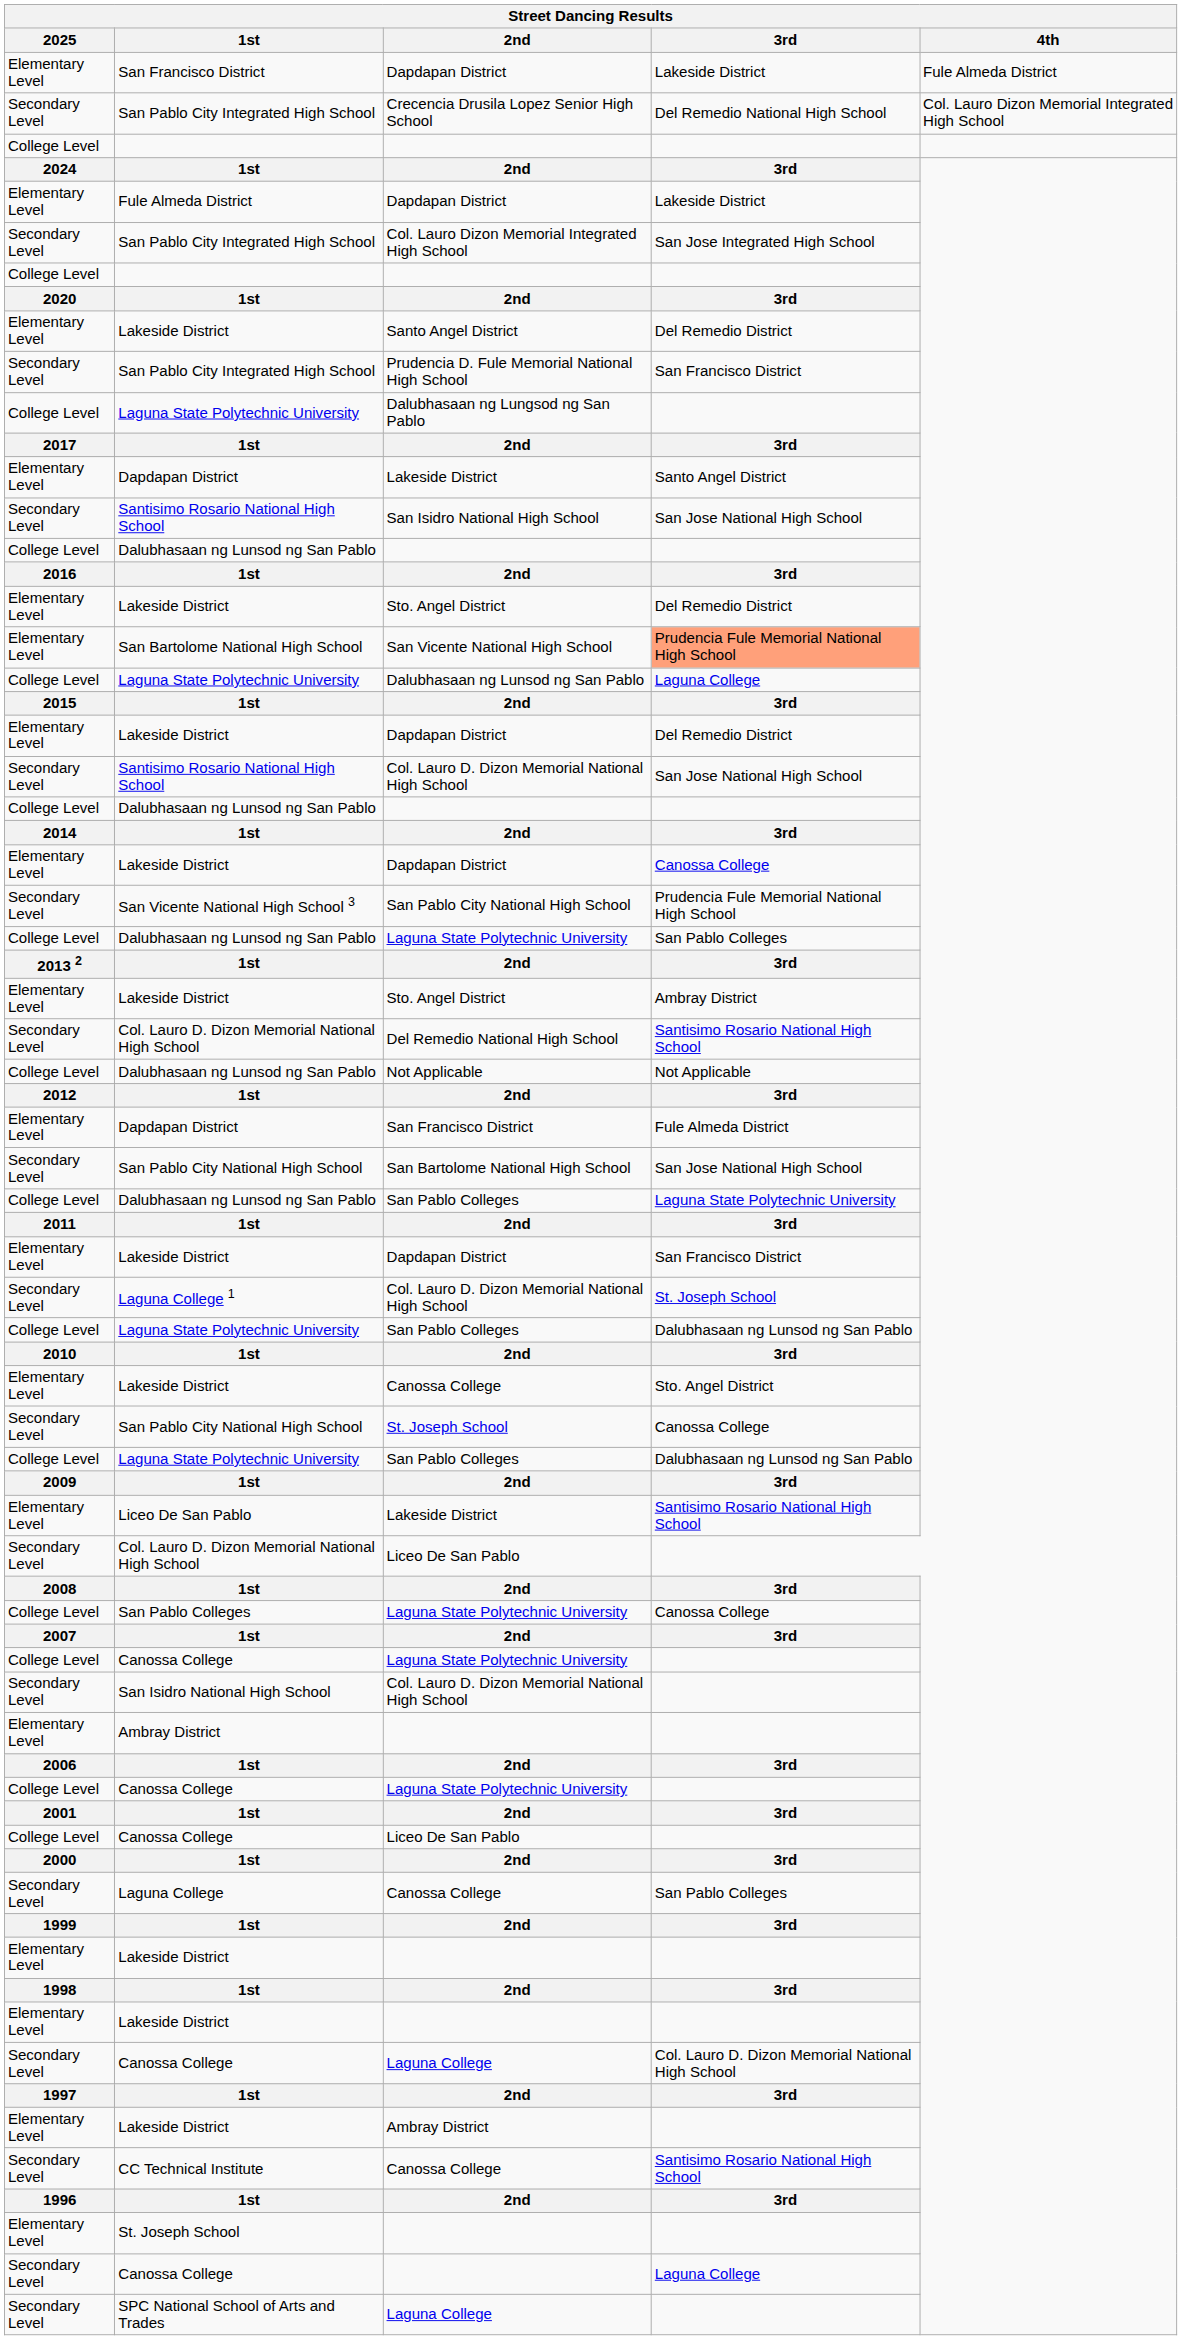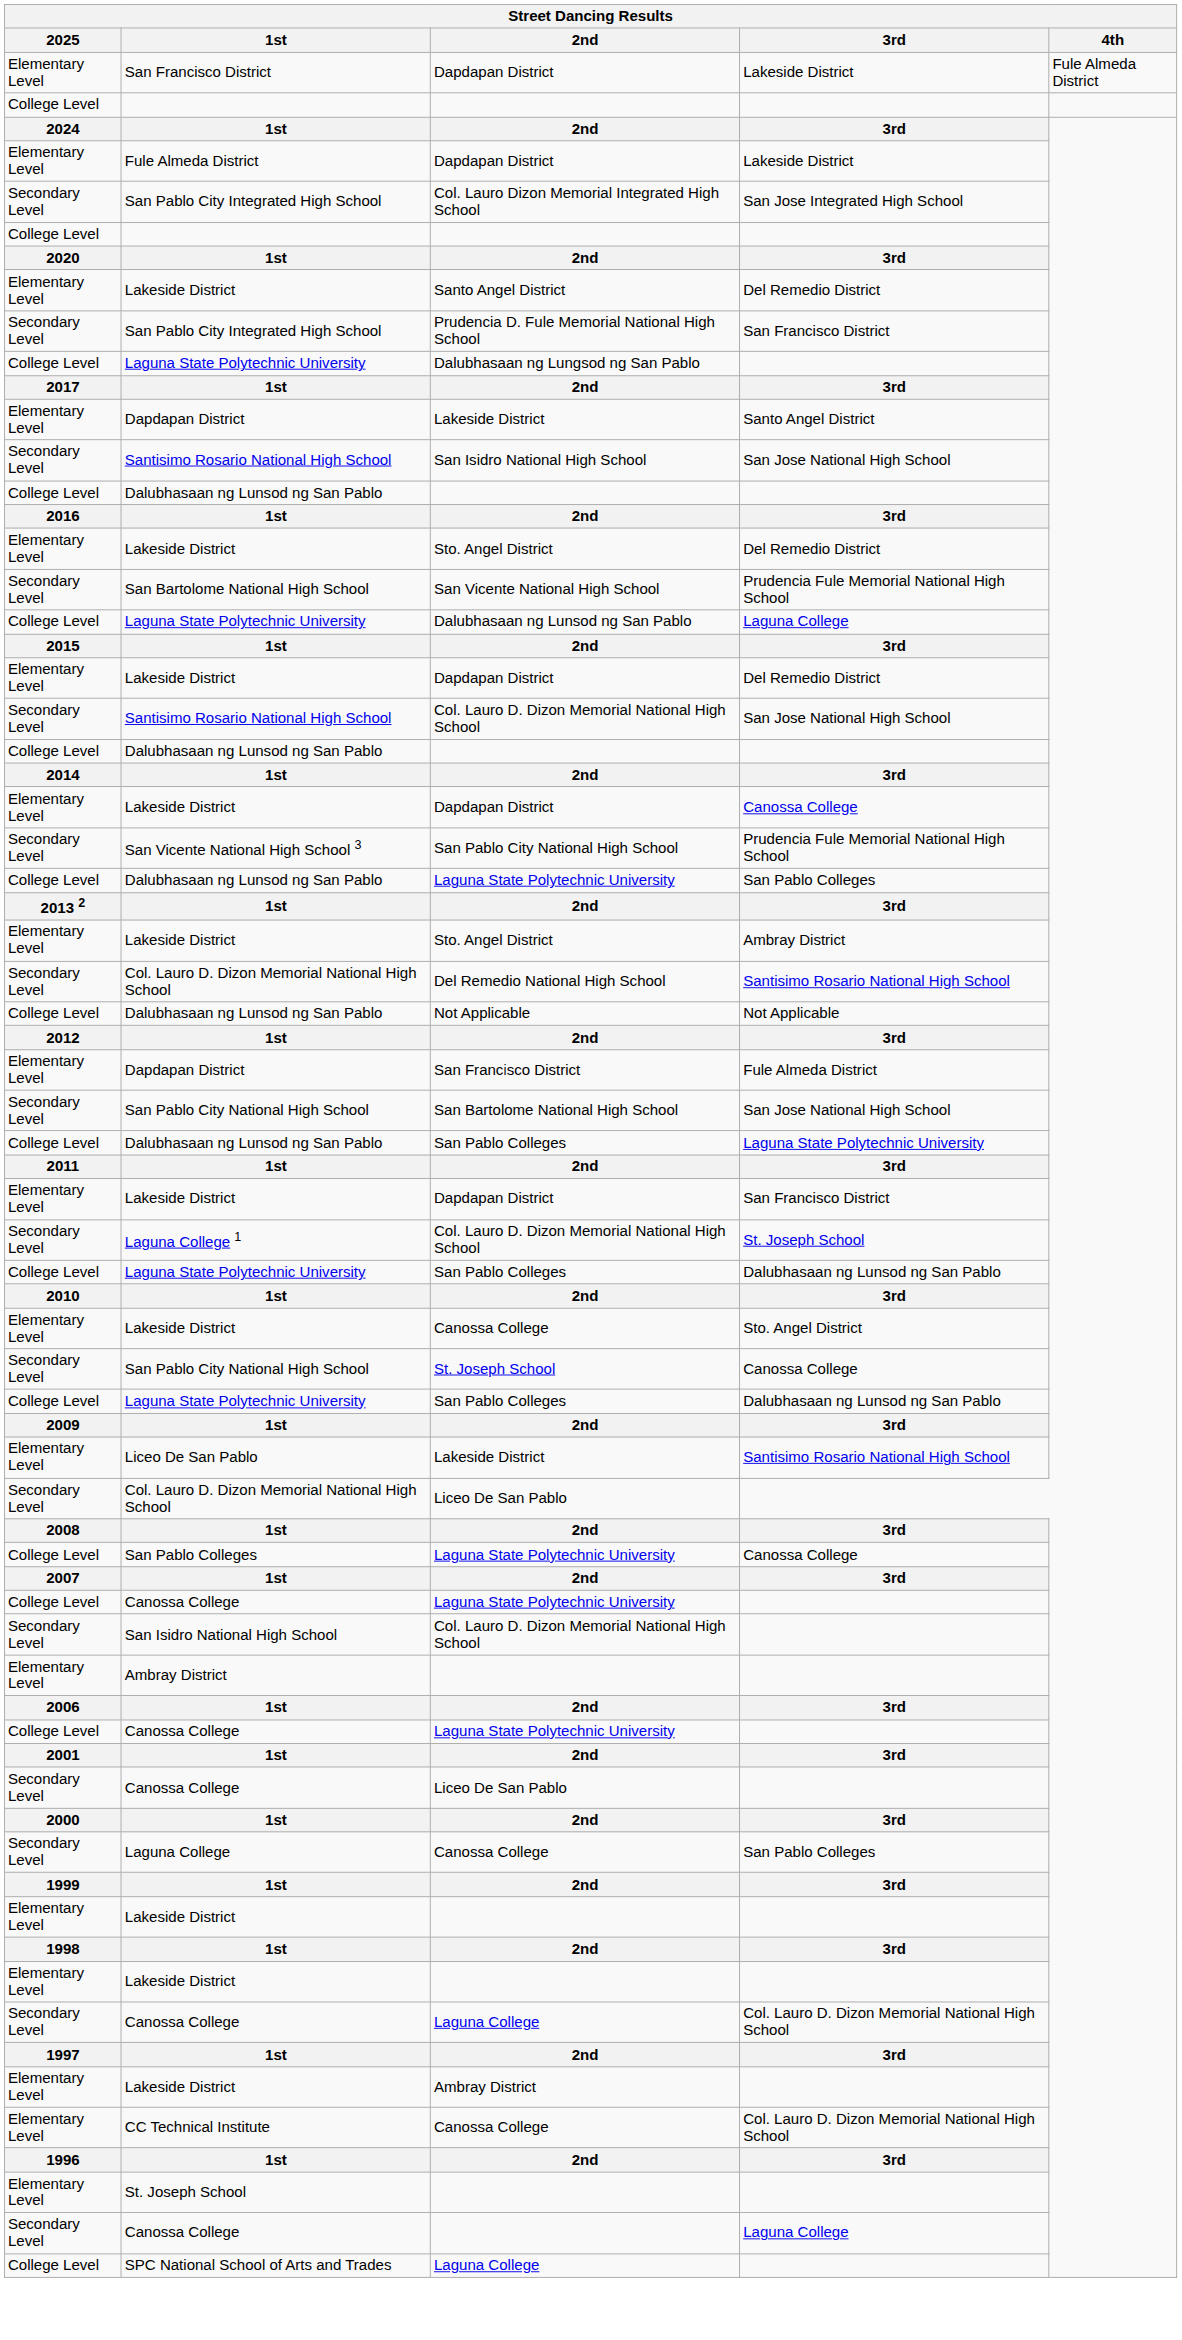 <table class=wikitable>
 <tr>
 <th colspan=5>Street Dancing Results</th>
 </tr>
 <tr>
 <th>2025</th>
 <th>1st</th>
 <th>2nd</th>
 <th>3rd</th>
 <th>4th</th>
 </tr>
 <tr>
 <td>Elementary Level</td>
 <td>San Francisco District</td>
 <td>Dapdapan District</td>
 <td>Lakeside District</td>
 <td>Fule Almeda District</td>
-</tr>
-<tr>
-<td>Secondary Level</td>
-<td>San Pablo City Integrated High School</td>
-<td>Crecencia Drusila Lopez Senior High School</td>
-<td>Del Remedio National High School</td>
-<td>Col. Lauro Dizon Memorial Integrated High School</td>
 </tr>
 <tr>
 <td>College Level</td>
 <td></td>
 <td></td>
 <td></td>
 <td></td>
 </tr>
 <tr>
 <th>2024</th>
 <th>1st</th>
 <th>2nd</th>
 <th>3rd</th>
 </tr>
 <tr>
 <td>Elementary Level</td>
 <td>Fule Almeda District</td>
 <td>Dapdapan District</td>
 <td>Lakeside District</td>
 </tr>
 <tr>
 <td>Secondary Level</td>
 <td>San Pablo City Integrated High School</td>
 <td>Col. Lauro Dizon Memorial Integrated High School</td>
 <td>San Jose Integrated High School</td>
 </tr>
 <tr>
 <td>College Level</td>
 <td></td>
 <td></td>
 <td></td>
 </tr>
 <tr>
 <th>2020</th>
 <th>1st</th>
 <th>2nd</th>
 <th>3rd</th>
 </tr>
 <tr>
 <td>Elementary Level</td>
 <td>Lakeside District</td>
 <td>Santo Angel District</td>
 <td>Del Remedio District</td>
 </tr>
 <tr>
 <td>Secondary Level</td>
 <td>San Pablo City Integrated High School</td>
 <td>Prudencia D. Fule Memorial National High School</td>
 <td>San Francisco District</td>
 </tr>
 <tr>
 <td>College Level</td>
 <td><a href='#'>Laguna State Polytechnic University</a></td>
 <td>Dalubhasaan ng Lungsod ng San Pablo</td>
 <td></td>
 </tr>
 <tr>
 <th>2017</th>
 <th>1st</th>
 <th>2nd</th>
 <th>3rd</th>
 </tr>
 <tr>
 <td>Elementary Level</td>
 <td>Dapdapan District</td>
 <td>Lakeside District</td>
 <td>Santo Angel District</td>
 </tr>
 <tr>
 <td>Secondary Level</td>
 <td><a href='#'>Santisimo Rosario National High School</a></td>
 <td>San Isidro National High School</td>
 <td>San Jose National High School</td>
 </tr>
 <tr>
 <td>College Level</td>
 <td>Dalubhasaan ng Lunsod ng San Pablo</td>
 <td></td>
 <td></td>
 </tr>
 <tr>
 <th>2016</th>
 <th>1st</th>
 <th>2nd</th>
 <th>3rd</th>
 </tr>
 <tr>
 <td>Elementary Level</td>
 <td>Lakeside District</td>
 <td>Sto. Angel District</td>
 <td>Del Remedio District</td>
 </tr>
 <tr>
-<td>Elementary Level</td>
+<td>Secondary Level</td>
 <td>San Bartolome National High School</td>
 <td>San Vicente National High School</td>
-<td style="background: lightsalmon;">Prudencia Fule Memorial National High School</td>
+<td>Prudencia Fule Memorial National High School</td>
 </tr>
 <tr>
 <td>College Level</td>
 <td><a href='#'>Laguna State Polytechnic University</a></td>
 <td>Dalubhasaan ng Lunsod ng San Pablo</td>
 <td><a href='#'>Laguna College</a></td>
 </tr>
 <tr>
 <th>2015</th>
 <th>1st</th>
 <th>2nd</th>
 <th>3rd</th>
 </tr>
 <tr>
 <td>Elementary Level</td>
 <td>Lakeside District</td>
 <td>Dapdapan District</td>
 <td>Del Remedio District</td>
 </tr>
 <tr>
 <td>Secondary Level</td>
 <td><a href='#'>Santisimo Rosario National High School</a></td>
 <td>Col. Lauro D. Dizon Memorial National High School</td>
 <td>San Jose National High School</td>
 </tr>
 <tr>
 <td>College Level</td>
 <td>Dalubhasaan ng Lunsod ng San Pablo</td>
 <td></td>
 <td></td>
 </tr>
 <tr>
 <th>2014</th>
 <th>1st</th>
 <th>2nd</th>
 <th>3rd</th>
 </tr>
 <tr>
 <td>Elementary Level</td>
 <td>Lakeside District</td>
 <td>Dapdapan District</td>
 <td><a href='#'>Canossa College</a></td>
 </tr>
 <tr>
 <td>Secondary Level</td>
 <td>San Vicente National High School <sup>3</sup></td>
 <td>San Pablo City National High School</td>
 <td>Prudencia Fule Memorial National High School</td>
 </tr>
 <tr>
 <td>College Level</td>
 <td>Dalubhasaan ng Lunsod ng San Pablo</td>
 <td><a href='#'>Laguna State Polytechnic University</a></td>
 <td>San Pablo Colleges</td>
 </tr>
 <tr>
 <th>2013 <sup>2</sup></th>
 <th>1st</th>
 <th>2nd</th>
 <th>3rd</th>
 </tr>
 <tr>
 <td>Elementary Level</td>
 <td>Lakeside District</td>
 <td>Sto. Angel District</td>
 <td>Ambray District</td>
 </tr>
 <tr>
 <td>Secondary Level</td>
 <td>Col. Lauro D. Dizon Memorial National High School</td>
 <td>Del Remedio National High School</td>
 <td><a href='#'>Santisimo Rosario National High School</a></td>
 </tr>
 <tr>
 <td>College Level</td>
 <td>Dalubhasaan ng Lunsod ng San Pablo</td>
 <td>Not Applicable</td>
 <td>Not Applicable</td>
 </tr>
 <tr>
 <th>2012</th>
 <th>1st</th>
 <th>2nd</th>
 <th>3rd</th>
 </tr>
 <tr>
 <td>Elementary Level</td>
 <td>Dapdapan District</td>
 <td>San Francisco District</td>
 <td>Fule Almeda District</td>
 </tr>
 <tr>
 <td>Secondary Level</td>
 <td>San Pablo City National High School</td>
 <td>San Bartolome National High School</td>
 <td>San Jose National High School</td>
 </tr>
 <tr>
 <td>College Level</td>
 <td>Dalubhasaan ng Lunsod ng San Pablo</td>
 <td>San Pablo Colleges</td>
 <td><a href='#'>Laguna State Polytechnic University</a></td>
 </tr>
 <tr>
 <th>2011</th>
 <th>1st</th>
 <th>2nd</th>
 <th>3rd</th>
 </tr>
 <tr>
 <td>Elementary Level</td>
 <td>Lakeside District</td>
 <td>Dapdapan District</td>
 <td>San Francisco District</td>
 </tr>
 <tr>
 <td>Secondary Level</td>
 <td><a href='#'>Laguna College</a> <sup>1</sup></td>
 <td>Col. Lauro D. Dizon Memorial National High School</td>
 <td><a href='#'>St. Joseph School</a></td>
 </tr>
 <tr>
 <td>College Level</td>
 <td><a href='#'>Laguna State Polytechnic University</a></td>
 <td>San Pablo Colleges</td>
 <td>Dalubhasaan ng Lunsod ng San Pablo</td>
 </tr>
 <tr>
 <th>2010</th>
 <th>1st</th>
 <th>2nd</th>
 <th>3rd</th>
 </tr>
 <tr>
 <td>Elementary Level</td>
 <td>Lakeside District</td>
 <td>Canossa College</td>
 <td>Sto. Angel District</td>
 </tr>
 <tr>
 <td>Secondary Level</td>
 <td>San Pablo City National High School</td>
 <td><a href='#'>St. Joseph School</a></td>
 <td>Canossa College</td>
 </tr>
 <tr>
 <td>College Level</td>
 <td><a href='#'>Laguna State Polytechnic University</a></td>
 <td>San Pablo Colleges</td>
 <td>Dalubhasaan ng Lunsod ng San Pablo</td>
 </tr>
 <tr>
 <th>2009</th>
 <th>1st</th>
 <th>2nd</th>
 <th>3rd</th>
 </tr>
 <tr>
 <td>Elementary Level</td>
 <td>Liceo De San Pablo</td>
 <td>Lakeside District</td>
 <td><a href='#'>Santisimo Rosario National High School</a></td>
 </tr>
 <tr>
 <td>Secondary Level</td>
 <td>Col. Lauro D. Dizon Memorial National High School</td>
 <td>Liceo De San Pablo</td>
 </tr>
 <tr>
 <th>2008</th>
 <th>1st</th>
 <th>2nd</th>
 <th>3rd</th>
 </tr>
 <tr>
 <td>College Level</td>
 <td>San Pablo Colleges</td>
 <td><a href='#'>Laguna State Polytechnic University</a></td>
 <td>Canossa College</td>
 </tr>
 <tr>
 <th>2007</th>
 <th>1st</th>
 <th>2nd</th>
 <th>3rd</th>
 </tr>
 <tr>
 <td>College Level</td>
 <td>Canossa College</td>
 <td><a href='#'>Laguna State Polytechnic University</a></td>
 <td></td>
 </tr>
 <tr>
 <td>Secondary Level</td>
 <td>San Isidro National High School</td>
 <td>Col. Lauro D. Dizon Memorial National High School</td>
 <td></td>
 </tr>
 <tr>
 <td>Elementary Level</td>
 <td>Ambray District</td>
 <td></td>
 <td></td>
 </tr>
 <tr>
 <th>2006</th>
 <th>1st</th>
 <th>2nd</th>
 <th>3rd</th>
 </tr>
 <tr>
 <td>College Level</td>
 <td>Canossa College</td>
 <td><a href='#'>Laguna State Polytechnic University</a></td>
 <td></td>
 </tr>
 <tr>
 <th>2001</th>
 <th>1st</th>
 <th>2nd</th>
 <th>3rd</th>
 </tr>
 <tr>
-<td>College Level</td>
+<td>Secondary Level</td>
 <td>Canossa College</td>
 <td>Liceo De San Pablo</td>
 <td></td>
 </tr>
 <tr>
 <th>2000</th>
 <th>1st</th>
 <th>2nd</th>
 <th>3rd</th>
 </tr>
 <tr>
 <td>Secondary Level</td>
 <td>Laguna College</td>
 <td>Canossa College</td>
 <td>San Pablo Colleges</td>
 </tr>
 <tr>
 <th>1999</th>
 <th>1st</th>
 <th>2nd</th>
 <th>3rd</th>
 </tr>
 <tr>
 <td>Elementary Level</td>
 <td>Lakeside District</td>
 <td></td>
 <td></td>
 </tr>
 <tr>
 <th>1998</th>
 <th>1st</th>
 <th>2nd</th>
 <th>3rd</th>
 </tr>
 <tr>
 <td>Elementary Level</td>
 <td>Lakeside District</td>
 <td></td>
 <td></td>
 </tr>
 <tr>
 <td>Secondary Level</td>
 <td>Canossa College</td>
 <td><a href='#'>Laguna College</a></td>
 <td>Col. Lauro D. Dizon Memorial National High School</td>
 </tr>
 <tr>
 <th>1997</th>
 <th>1st</th>
 <th>2nd</th>
 <th>3rd</th>
 </tr>
 <tr>
 <td>Elementary Level</td>
 <td>Lakeside District</td>
 <td>Ambray District</td>
 <td></td>
 </tr>
 <tr>
-<td>Secondary Level</td>
+<td>Elementary Level</td>
 <td>CC Technical Institute</td>
 <td>Canossa College</td>
-<td><a href='#'>Santisimo Rosario National High School</a></td>
+<td>Col. Lauro D. Dizon Memorial National High School</td>
 </tr>
 <tr>
 <th>1996</th>
 <th>1st</th>
 <th>2nd</th>
 <th>3rd</th>
 </tr>
 <tr>
 <td>Elementary Level</td>
 <td>St. Joseph School</td>
 <td></td>
 <td></td>
 </tr>
 <tr>
 <td>Secondary Level</td>
 <td>Canossa College</td>
 <td></td>
 <td><a href='#'>Laguna College</a></td>
 </tr>
 <tr>
-<td>Secondary Level</td>
+<td>College Level</td>
 <td>SPC National School of Arts and Trades</td>
 <td><a href='#'>Laguna College</a></td>
 <td></td>
 </tr>
 </table>
